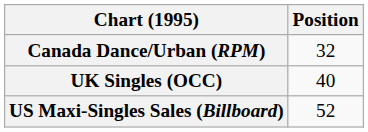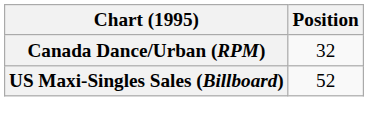 <table class="wikitable sortable plainrowheaders" style="text-align:center">
 <tr>
 <th>Chart (1995)</th>
 <th>Position</th>
 </tr>
 <tr>
 <th scope="row">Canada Dance/Urban (<em>RPM</em>)</th>
 <td>32</td>
 </tr>
 <tr>
-<th scope="row">UK Singles (OCC)</th>
-<td>40</td>
-</tr>
-<tr>
 <th scope="row">US Maxi-Singles Sales (<em>Billboard</em>)</th>
 <td>52</td>
 </tr>
 </table>
